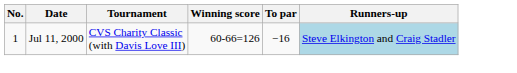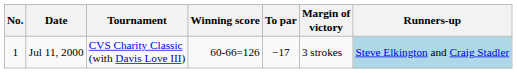 <table class="wikitable" style="font-size:95%;">
 <tr>
 <th>No.</th>
 <th>Date</th>
 <th>Tournament</th>
 <th>Winning score</th>
 <th>To par</th>
+<th>Margin of<br>victory</th>
 <th>Runners-up</th>
 </tr>
 <tr>
 <td align=center>1</td>
 <td align=right>Jul 11, 2000</td>
 <td><a href='#'>CVS Charity Classic</a><br>(with  <a href='#'>Davis Love III</a>)</td>
 <td align=right>60-66=126</td>
-<td align=center>−16</td>
+<td align=center>−17</td>
+<td>3 strokes</td>
 <td style="background: lightblue;"> <a href='#'>Steve Elkington</a> and  <a href='#'>Craig Stadler</a></td>
 </tr>
 </table>
